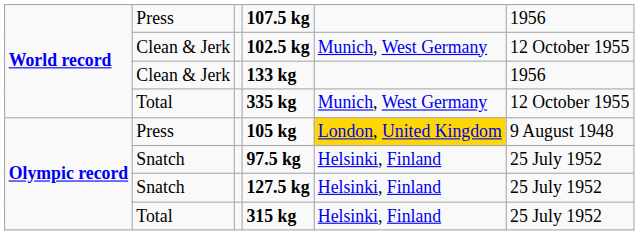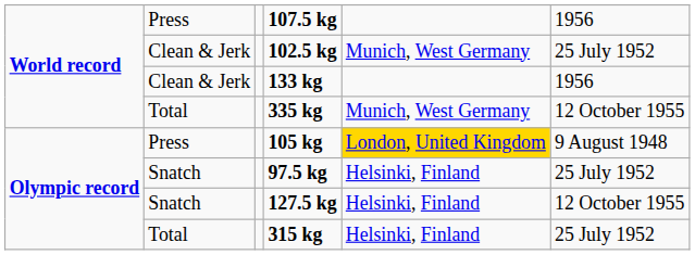 <table class="wikitable">
 <tr>
 <td rowspan=4><strong><a href='#'>World record</a></strong></td>
 <td>Press</td>
 <td></td>
 <td><strong>107.5 kg</strong></td>
 <td></td>
 <td>1956</td>
 </tr>
 <tr>
 <td>Clean & Jerk</td>
 <td></td>
 <td><strong>102.5 kg</strong></td>
 <td><a href='#'>Munich</a>, <a href='#'>West Germany</a></td>
-<td>12 October 1955</td>
+<td>25 July 1952</td>
 </tr>
 <tr>
 <td>Clean & Jerk</td>
 <td></td>
 <td><strong>133 kg</strong></td>
 <td></td>
 <td>1956</td>
 </tr>
 <tr>
 <td>Total</td>
 <td></td>
 <td><strong>335 kg</strong></td>
 <td><a href='#'>Munich</a>, <a href='#'>West Germany</a></td>
 <td>12 October 1955</td>
 </tr>
 <tr>
 <td rowspan=4><strong><a href='#'>Olympic record</a></strong></td>
 <td>Press</td>
 <td></td>
 <td><strong>105 kg</strong></td>
 <td style="background: gold;"><a href='#'>London</a>, <a href='#'>United Kingdom</a></td>
 <td>9 August 1948</td>
 </tr>
 <tr>
 <td>Snatch</td>
 <td></td>
 <td><strong>97.5 kg</strong></td>
 <td><a href='#'>Helsinki</a>, <a href='#'>Finland</a></td>
 <td>25 July 1952</td>
 </tr>
 <tr>
 <td>Snatch</td>
 <td></td>
 <td><strong>127.5 kg</strong></td>
 <td><a href='#'>Helsinki</a>, <a href='#'>Finland</a></td>
-<td>25 July 1952</td>
+<td>12 October 1955</td>
 </tr>
 <tr>
 <td>Total</td>
 <td></td>
 <td><strong>315 kg</strong></td>
 <td><a href='#'>Helsinki</a>, <a href='#'>Finland</a></td>
 <td>25 July 1952</td>
 </tr>
 </table>
